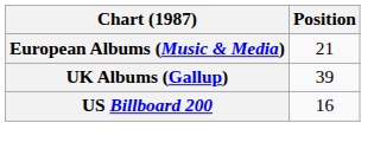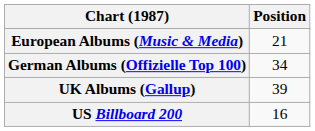 <table class="wikitable sortable plainrowheaders" style="text-align:center">
 <tr>
 <th scope="col">Chart (1987)</th>
 <th scope="col">Position</th>
 </tr>
 <tr>
 </tr>
 <tr>
 <th scope="row">European Albums (<em><a href='#'>Music & Media</a></em>)</th>
 <td>21</td>
 </tr>
 <tr>
+<th scope="row">German Albums (<a href='#'>Offizielle Top 100</a>)</th>
+<td>34</td>
+</tr>
+<tr>
 <th scope="row">UK Albums (<a href='#'>Gallup</a>)</th>
 <td>39</td>
 </tr>
 <tr>
 <th scope="row">US <em><a href='#'>Billboard 200</a></em></th>
 <td>16</td>
 </tr>
 </table>
